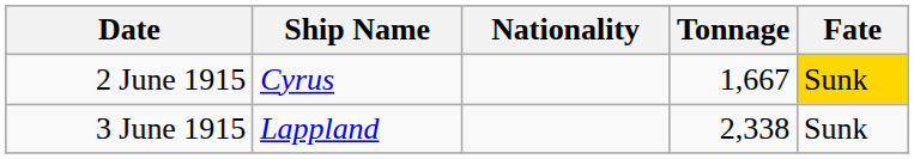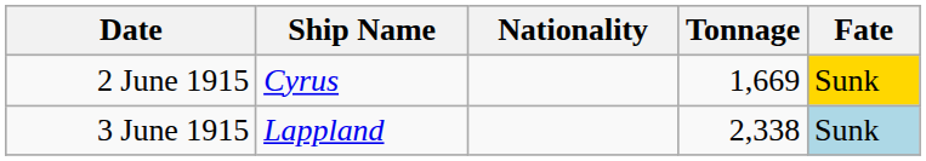 <table class="wikitable sortable">
 <tr>
 <th width="120px">Date</th>
 <th width="100px">Ship Name</th>
 <th width="100px">Nationality</th>
 <th width="25px">Tonnage</th>
 <th width="50px">Fate</th>
 </tr>
 <tr>
 <td align="right">2 June 1915</td>
 <td align="left"><a href='#'><em>Cyrus</em></a></td>
 <td align="left"></td>
-<td align="right">1,667</td>
+<td align="right">1,669</td>
 <td align="left" style="background: gold;">Sunk</td>
 </tr>
 <tr>
 <td align="right">3 June 1915</td>
 <td align="left"><a href='#'><em>Lappland</em></a></td>
 <td align="left"></td>
 <td align="right">2,338</td>
-<td align="left">Sunk</td>
+<td align="left" style="background: lightblue;">Sunk</td>
 </tr>
 </table>
